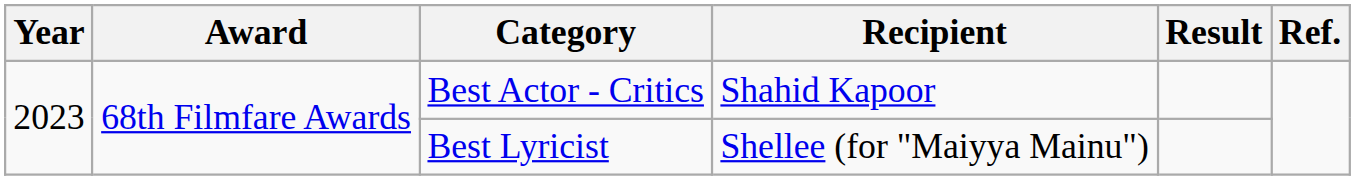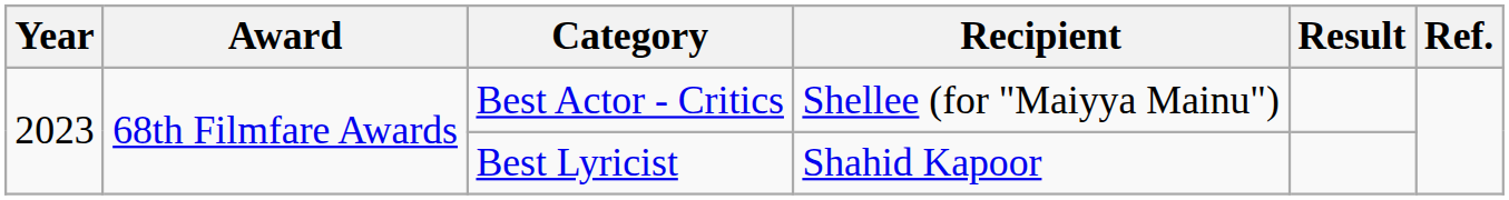 <table class="wikitable">
 <tr>
 <th>Year</th>
 <th>Award</th>
 <th>Category</th>
 <th>Recipient</th>
 <th>Result</th>
 <th>Ref.</th>
 </tr>
 <tr>
 <td rowspan="2">2023</td>
 <td rowspan="2"><a href='#'>68th Filmfare Awards</a></td>
 <td><a href='#'>Best Actor - Critics</a></td>
-<td><a href='#'>Shahid Kapoor</a></td>
+<td><a href='#'>Shellee</a> (for "Maiyya Mainu")</td>
 <td></td>
 <td rowspan="2"></td>
 </tr>
 <tr>
 <td><a href='#'>Best Lyricist</a></td>
-<td><a href='#'>Shellee</a> (for "Maiyya Mainu")</td>
+<td><a href='#'>Shahid Kapoor</a></td>
 <td></td>
 </tr>
 </table>
